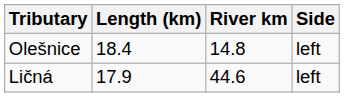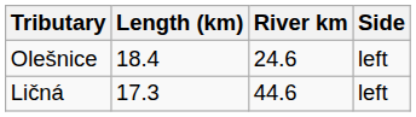 <table class="wikitable">
 <tr>
 <th>Tributary</th>
 <th>Length (km)</th>
 <th>River km</th>
 <th>Side</th>
 </tr>
 <tr>
 <td>Olešnice</td>
 <td>18.4</td>
-<td>14.8</td>
+<td>24.6</td>
 <td>left</td>
 </tr>
 <tr>
 <td>Ličná</td>
-<td>17.9</td>
+<td>17.3</td>
 <td>44.6</td>
 <td>left</td>
 </tr>
 </table>
